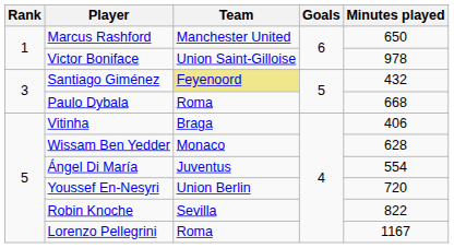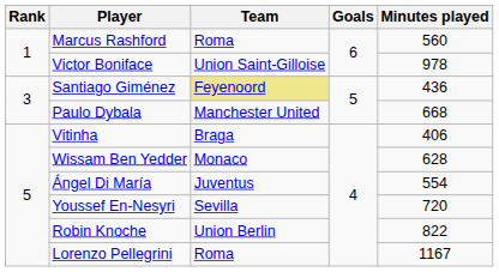 <table class="wikitable" style="text-align:center">
 <tr>
 <th>Rank</th>
 <th>Player</th>
 <th>Team</th>
 <th>Goals</th>
 <th>Minutes played</th>
 </tr>
 <tr>
 <td rowspan="2">1</td>
 <td align=left> <a href='#'>Marcus Rashford</a></td>
-<td align=left> <a href='#'>Manchester United</a></td>
+<td align=left> <a href='#'>Roma</a></td>
 <td rowspan="2">6</td>
-<td>650</td>
+<td>560</td>
 </tr>
 <tr>
 <td align=left> <a href='#'>Victor Boniface</a></td>
 <td align=left> <a href='#'>Union Saint-Gilloise</a></td>
 <td>978</td>
 </tr>
 <tr>
 <td rowspan="2">3</td>
 <td align=left> <a href='#'>Santiago Giménez</a></td>
 <td align=left style="background: khaki;"> <a href='#'>Feyenoord</a></td>
 <td rowspan="2">5</td>
-<td>432</td>
+<td>436</td>
 </tr>
 <tr>
 <td align=left> <a href='#'>Paulo Dybala</a></td>
-<td align=left> <a href='#'>Roma</a></td>
+<td align=left> <a href='#'>Manchester United</a></td>
 <td>668</td>
 </tr>
 <tr>
 <td rowspan="6">5</td>
 <td align=left> <a href='#'>Vitinha</a></td>
 <td align=left> <a href='#'>Braga</a></td>
 <td rowspan="6">4</td>
 <td>406</td>
 </tr>
 <tr>
 <td align=left> <a href='#'>Wissam Ben Yedder</a></td>
 <td align=left> <a href='#'>Monaco</a></td>
 <td>628</td>
 </tr>
 <tr>
 <td align=left> <a href='#'>Ángel Di María</a></td>
 <td align=left> <a href='#'>Juventus</a></td>
 <td>554</td>
 </tr>
 <tr>
 <td align=left> <a href='#'>Youssef En-Nesyri</a></td>
-<td align=left> <a href='#'>Union Berlin</a></td>
+<td align=left> <a href='#'>Sevilla</a></td>
 <td>720</td>
 </tr>
 <tr>
 <td align=left> <a href='#'>Robin Knoche</a></td>
-<td align=left> <a href='#'>Sevilla</a></td>
+<td align=left> <a href='#'>Union Berlin</a></td>
 <td>822</td>
 </tr>
 <tr>
 <td align=left> <a href='#'>Lorenzo Pellegrini</a></td>
 <td align=left> <a href='#'>Roma</a></td>
 <td>1167</td>
 </tr>
 </table>
